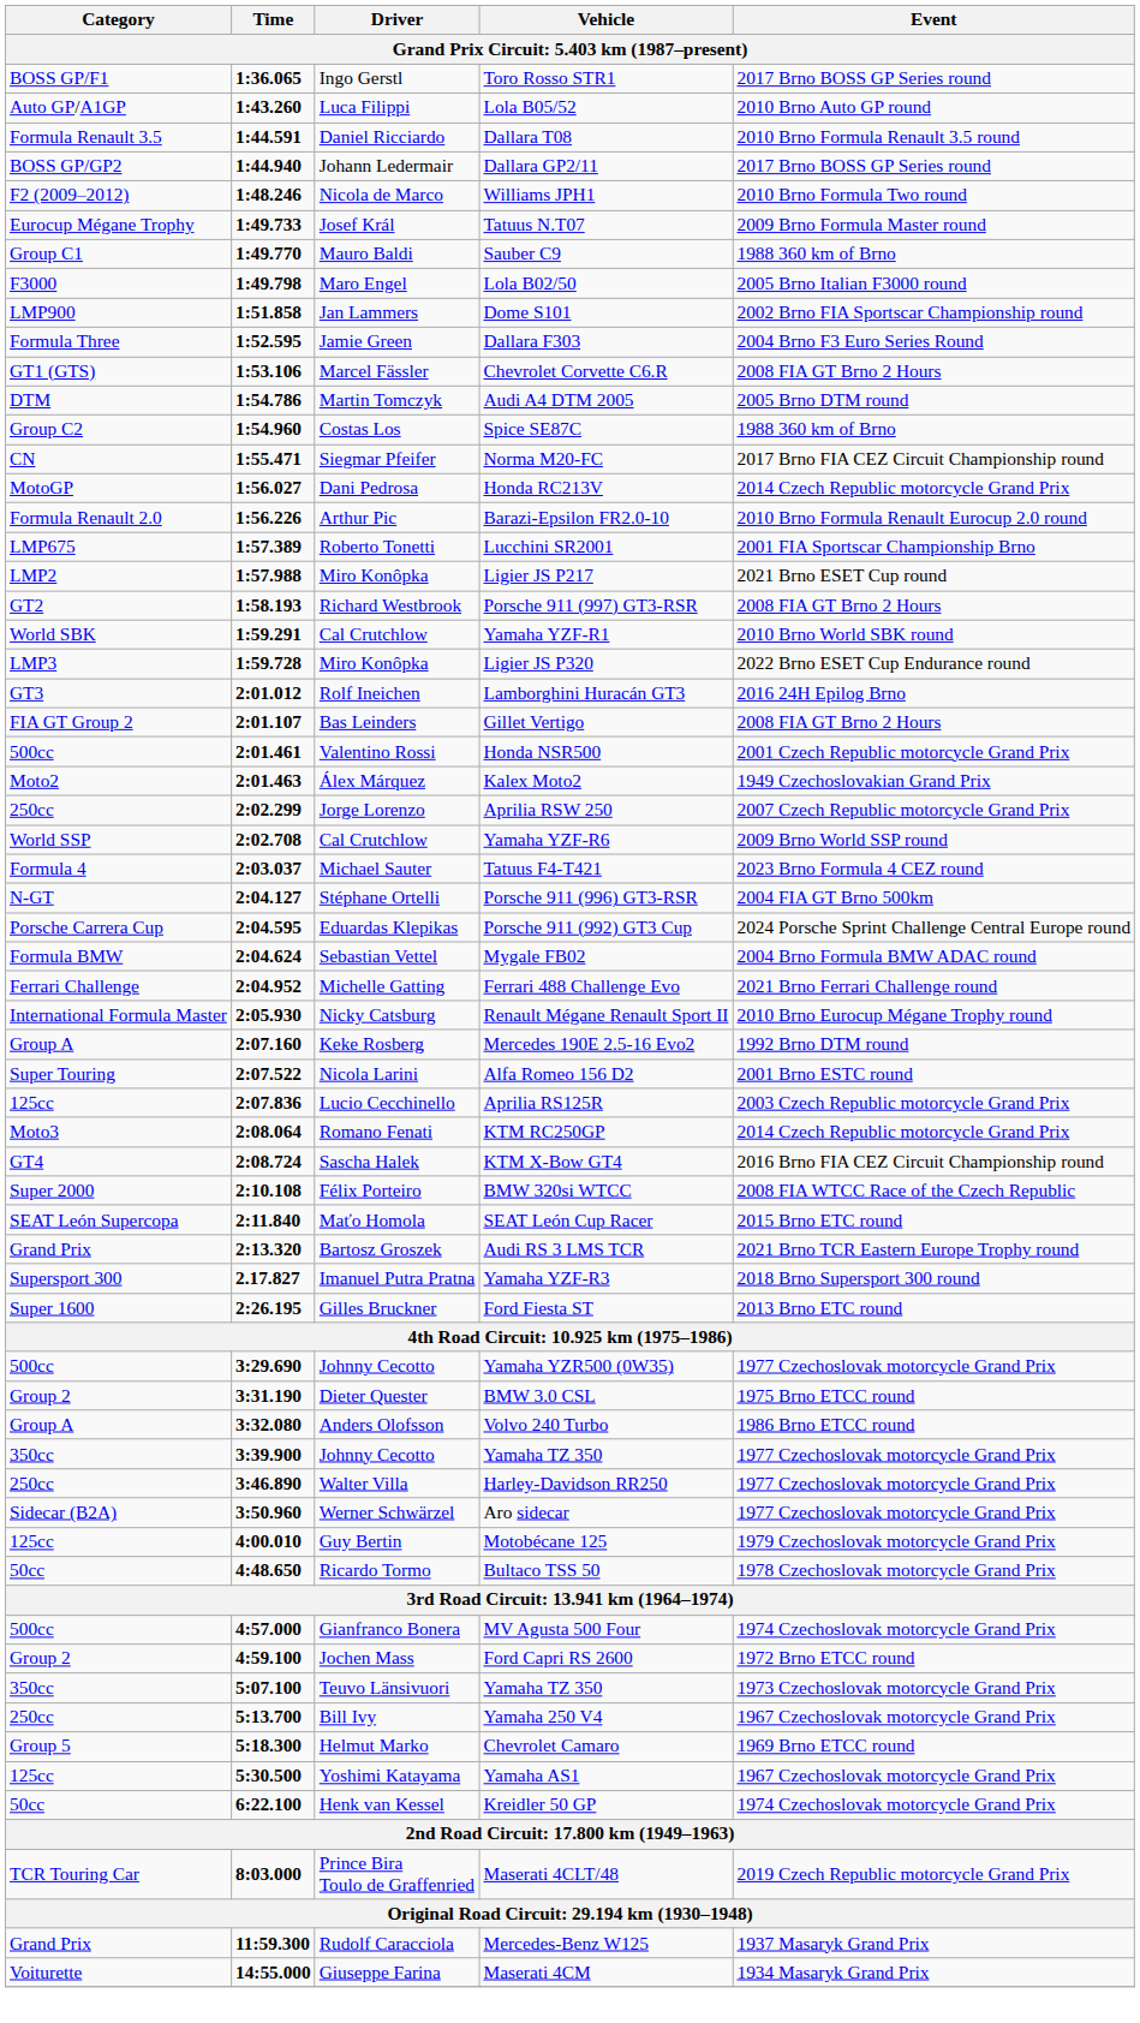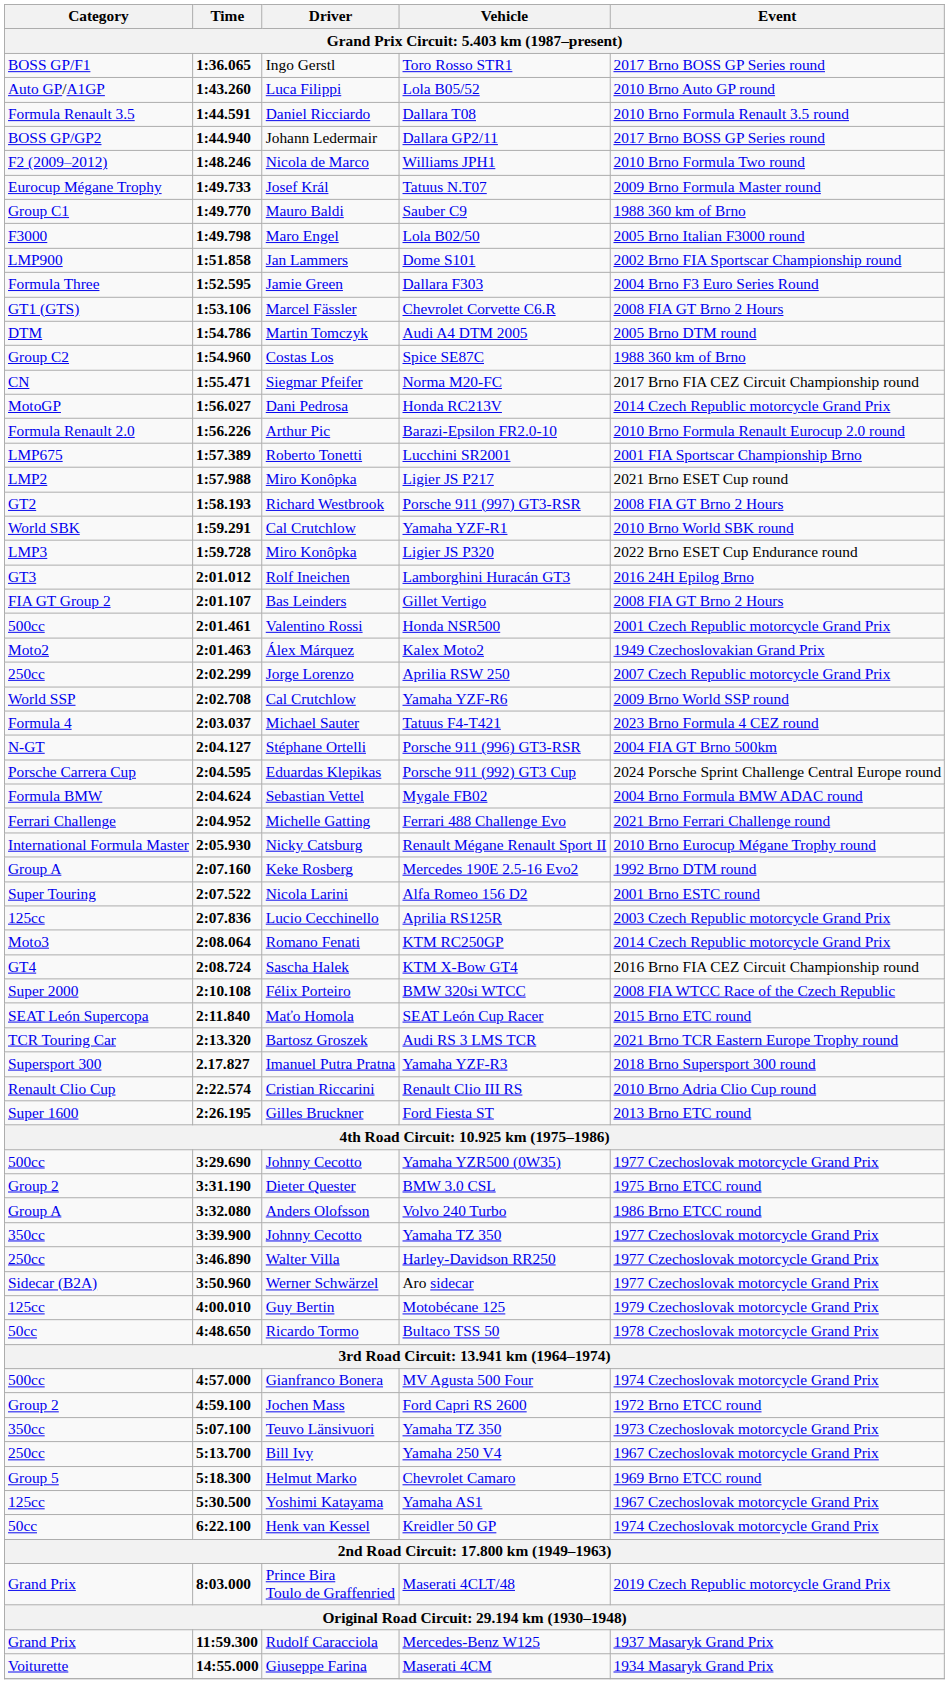 <table class="wikitable">
 <tr>
 <th>Category</th>
 <th>Time</th>
 <th>Driver</th>
 <th>Vehicle</th>
 <th>Event</th>
 </tr>
 <tr>
 <th colspan=5>Grand Prix Circuit: 5.403 km (1987–present)</th>
 </tr>
 <tr>
 <td><a href='#'>BOSS GP/F1</a></td>
 <td><strong>1:36.065</strong></td>
 <td>Ingo Gerstl</td>
 <td><a href='#'>Toro Rosso STR1</a></td>
 <td><a href='#'>2017 Brno BOSS GP Series round</a> </td>
 </tr>
 <tr>
 <td><a href='#'>Auto GP</a>/<a href='#'>A1GP</a></td>
 <td><strong>1:43.260</strong></td>
 <td><a href='#'>Luca Filippi</a></td>
 <td><a href='#'>Lola B05/52</a></td>
 <td><a href='#'>2010 Brno Auto GP round</a></td>
 </tr>
 <tr>
 <td><a href='#'>Formula Renault 3.5</a></td>
 <td><strong>1:44.591</strong></td>
 <td><a href='#'>Daniel Ricciardo</a></td>
 <td><a href='#'>Dallara T08</a></td>
 <td><a href='#'>2010 Brno Formula Renault 3.5 round</a></td>
 </tr>
 <tr>
 <td><a href='#'>BOSS GP/GP2</a></td>
 <td><strong>1:44.940</strong></td>
 <td>Johann Ledermair</td>
 <td><a href='#'>Dallara GP2/11</a></td>
 <td><a href='#'>2017 Brno BOSS GP Series round</a></td>
 </tr>
 <tr>
 <td><a href='#'>F2 (2009–2012)</a></td>
 <td><strong>1:48.246</strong></td>
 <td><a href='#'>Nicola de Marco</a></td>
 <td><a href='#'>Williams JPH1</a></td>
 <td><a href='#'>2010 Brno Formula Two round</a></td>
 </tr>
 <tr>
 <td><a href='#'>Eurocup Mégane Trophy</a></td>
 <td><strong>1:49.733</strong></td>
 <td><a href='#'>Josef Král</a></td>
 <td><a href='#'>Tatuus N.T07</a></td>
 <td><a href='#'>2009 Brno Formula Master round</a></td>
 </tr>
 <tr>
 <td><a href='#'>Group C1</a></td>
 <td><strong>1:49.770</strong></td>
 <td><a href='#'>Mauro Baldi</a></td>
 <td><a href='#'>Sauber C9</a></td>
 <td><a href='#'>1988 360 km of Brno</a></td>
 </tr>
 <tr>
 <td><a href='#'>F3000</a></td>
 <td><strong>1:49.798</strong></td>
 <td><a href='#'>Maro Engel</a></td>
 <td><a href='#'>Lola B02/50</a></td>
 <td><a href='#'>2005 Brno Italian F3000 round</a></td>
 </tr>
 <tr>
 <td><a href='#'>LMP900</a></td>
 <td><strong>1:51.858</strong></td>
 <td><a href='#'>Jan Lammers</a></td>
 <td><a href='#'>Dome S101</a></td>
 <td><a href='#'>2002 Brno FIA Sportscar Championship round</a></td>
 </tr>
 <tr>
 <td><a href='#'>Formula Three</a></td>
 <td><strong>1:52.595</strong></td>
 <td><a href='#'>Jamie Green</a></td>
 <td><a href='#'>Dallara F303</a></td>
 <td><a href='#'>2004 Brno F3 Euro Series Round</a></td>
 </tr>
 <tr>
 <td><a href='#'>GT1 (GTS)</a></td>
 <td><strong>1:53.106</strong></td>
 <td><a href='#'>Marcel Fässler</a></td>
 <td><a href='#'>Chevrolet Corvette C6.R</a></td>
 <td><a href='#'>2008 FIA GT Brno 2 Hours</a></td>
 </tr>
 <tr>
 <td><a href='#'>DTM</a></td>
 <td><strong>1:54.786</strong></td>
 <td><a href='#'>Martin Tomczyk</a></td>
 <td><a href='#'>Audi A4 DTM 2005</a></td>
 <td><a href='#'>2005 Brno DTM round</a></td>
 </tr>
 <tr>
 <td><a href='#'>Group C2</a></td>
 <td><strong>1:54.960</strong></td>
 <td><a href='#'>Costas Los</a></td>
 <td><a href='#'>Spice SE87C</a></td>
 <td><a href='#'>1988 360 km of Brno</a></td>
 </tr>
 <tr>
 <td><a href='#'>CN</a></td>
 <td><strong>1:55.471</strong></td>
 <td><a href='#'>Siegmar Pfeifer</a></td>
 <td><a href='#'>Norma M20-FC</a></td>
 <td>2017 Brno FIA CEZ Circuit Championship round</td>
 </tr>
 <tr>
 <td><a href='#'>MotoGP</a></td>
 <td><strong>1:56.027</strong></td>
 <td><a href='#'>Dani Pedrosa</a></td>
 <td><a href='#'>Honda RC213V</a></td>
 <td><a href='#'>2014 Czech Republic motorcycle Grand Prix</a></td>
 </tr>
 <tr>
 <td><a href='#'>Formula Renault 2.0</a></td>
 <td><strong>1:56.226</strong></td>
 <td><a href='#'>Arthur Pic</a></td>
 <td><a href='#'>Barazi-Epsilon FR2.0-10</a></td>
 <td><a href='#'>2010 Brno Formula Renault Eurocup 2.0 round</a></td>
 </tr>
 <tr>
 <td><a href='#'>LMP675</a></td>
 <td><strong>1:57.389</strong></td>
 <td><a href='#'>Roberto Tonetti</a></td>
 <td><a href='#'>Lucchini SR2001</a></td>
 <td><a href='#'>2001 FIA Sportscar Championship Brno</a></td>
 </tr>
 <tr>
 <td><a href='#'>LMP2</a></td>
 <td><strong>1:57.988</strong></td>
 <td><a href='#'>Miro Konôpka</a></td>
 <td><a href='#'>Ligier JS P217</a></td>
 <td>2021 Brno ESET Cup round</td>
 </tr>
 <tr>
 <td><a href='#'>GT2</a></td>
 <td><strong>1:58.193</strong></td>
 <td><a href='#'>Richard Westbrook</a></td>
 <td><a href='#'>Porsche 911 (997) GT3-RSR</a></td>
 <td><a href='#'>2008 FIA GT Brno 2 Hours</a></td>
 </tr>
 <tr>
 <td><a href='#'>World SBK</a></td>
 <td><strong>1:59.291</strong></td>
 <td><a href='#'>Cal Crutchlow</a></td>
 <td><a href='#'>Yamaha YZF-R1</a></td>
 <td><a href='#'>2010 Brno World SBK round</a></td>
 </tr>
 <tr>
 <td><a href='#'>LMP3</a></td>
 <td><strong>1:59.728</strong></td>
 <td><a href='#'>Miro Konôpka</a></td>
 <td><a href='#'>Ligier JS P320</a></td>
 <td>2022 Brno ESET Cup Endurance round</td>
 </tr>
 <tr>
 <td><a href='#'>GT3</a></td>
 <td><strong>2:01.012</strong></td>
 <td><a href='#'>Rolf Ineichen</a></td>
 <td><a href='#'>Lamborghini Huracán GT3</a></td>
 <td><a href='#'>2016 24H Epilog Brno</a></td>
 </tr>
 <tr>
 <td><a href='#'>FIA GT Group 2</a></td>
 <td><strong>2:01.107</strong></td>
 <td><a href='#'>Bas Leinders</a></td>
 <td><a href='#'>Gillet Vertigo</a></td>
 <td><a href='#'>2008 FIA GT Brno 2 Hours</a></td>
 </tr>
 <tr>
 <td><a href='#'>500cc</a></td>
 <td><strong>2:01.461</strong></td>
 <td><a href='#'>Valentino Rossi</a></td>
 <td><a href='#'>Honda NSR500</a></td>
 <td><a href='#'>2001 Czech Republic motorcycle Grand Prix</a></td>
 </tr>
 <tr>
 <td><a href='#'>Moto2</a></td>
 <td><strong>2:01.463</strong></td>
 <td><a href='#'>Álex Márquez</a></td>
 <td><a href='#'>Kalex Moto2</a></td>
 <td><a href='#'>1949 Czechoslovakian Grand Prix</a></td>
 </tr>
 <tr>
 <td><a href='#'>250cc</a></td>
 <td><strong>2:02.299</strong></td>
 <td><a href='#'>Jorge Lorenzo</a></td>
 <td><a href='#'>Aprilia RSW 250</a></td>
 <td><a href='#'>2007 Czech Republic motorcycle Grand Prix</a></td>
 </tr>
 <tr>
 <td><a href='#'>World SSP</a></td>
 <td><strong>2:02.708</strong></td>
 <td><a href='#'>Cal Crutchlow</a></td>
 <td><a href='#'>Yamaha YZF-R6</a></td>
 <td><a href='#'>2009 Brno World SSP round</a></td>
 </tr>
 <tr>
 <td><a href='#'>Formula 4</a></td>
 <td><strong>2:03.037</strong></td>
 <td><a href='#'>Michael Sauter</a></td>
 <td><a href='#'>Tatuus F4-T421</a></td>
 <td><a href='#'>2023 Brno Formula 4 CEZ round</a></td>
 </tr>
 <tr>
 <td><a href='#'>N-GT</a></td>
 <td><strong>2:04.127</strong></td>
 <td><a href='#'>Stéphane Ortelli</a></td>
 <td><a href='#'>Porsche 911 (996) GT3-RSR</a></td>
 <td><a href='#'>2004 FIA GT Brno 500km</a></td>
 </tr>
 <tr>
 <td><a href='#'>Porsche Carrera Cup</a></td>
 <td><strong>2:04.595</strong></td>
 <td><a href='#'>Eduardas Klepikas</a></td>
 <td><a href='#'>Porsche 911 (992) GT3 Cup</a></td>
 <td>2024 Porsche Sprint Challenge Central Europe round</td>
 </tr>
 <tr>
 <td><a href='#'>Formula BMW</a></td>
 <td><strong>2:04.624</strong></td>
 <td><a href='#'>Sebastian Vettel</a></td>
 <td><a href='#'>Mygale FB02</a></td>
 <td><a href='#'>2004 Brno Formula BMW ADAC round</a></td>
 </tr>
 <tr>
 <td><a href='#'>Ferrari Challenge</a></td>
 <td><strong>2:04.952</strong></td>
 <td><a href='#'>Michelle Gatting</a></td>
 <td><a href='#'>Ferrari 488 Challenge Evo</a></td>
 <td><a href='#'>2021 Brno Ferrari Challenge round</a></td>
 </tr>
 <tr>
 <td><a href='#'>International Formula Master</a></td>
 <td><strong>2:05.930</strong></td>
 <td><a href='#'>Nicky Catsburg</a></td>
 <td><a href='#'>Renault Mégane Renault Sport II</a></td>
 <td><a href='#'>2010 Brno Eurocup Mégane Trophy round</a></td>
 </tr>
 <tr>
 <td><a href='#'>Group A</a></td>
 <td><strong>2:07.160</strong></td>
 <td><a href='#'>Keke Rosberg</a></td>
 <td><a href='#'>Mercedes 190E 2.5-16 Evo2</a></td>
 <td><a href='#'>1992 Brno DTM round</a></td>
 </tr>
 <tr>
 <td><a href='#'>Super Touring</a></td>
 <td><strong>2:07.522</strong></td>
 <td><a href='#'>Nicola Larini</a></td>
 <td><a href='#'>Alfa Romeo 156 D2</a></td>
 <td><a href='#'>2001 Brno ESTC round</a></td>
 </tr>
 <tr>
 <td><a href='#'>125cc</a></td>
 <td><strong>2:07.836</strong></td>
 <td><a href='#'>Lucio Cecchinello</a></td>
 <td><a href='#'>Aprilia RS125R</a></td>
 <td><a href='#'>2003 Czech Republic motorcycle Grand Prix</a></td>
 </tr>
 <tr>
 <td><a href='#'>Moto3</a></td>
 <td><strong>2:08.064</strong></td>
 <td><a href='#'>Romano Fenati</a></td>
 <td><a href='#'>KTM RC250GP</a></td>
 <td><a href='#'>2014 Czech Republic motorcycle Grand Prix</a></td>
 </tr>
 <tr>
 <td><a href='#'>GT4</a></td>
 <td><strong>2:08.724</strong></td>
 <td><a href='#'>Sascha Halek</a></td>
 <td><a href='#'>KTM X-Bow GT4</a></td>
 <td>2016 Brno FIA CEZ Circuit Championship round</td>
 </tr>
 <tr>
 <td><a href='#'>Super 2000</a></td>
 <td><strong>2:10.108</strong></td>
 <td><a href='#'>Félix Porteiro</a></td>
 <td><a href='#'>BMW 320si WTCC</a></td>
 <td><a href='#'>2008 FIA WTCC Race of the Czech Republic</a></td>
 </tr>
 <tr>
 <td><a href='#'>SEAT León Supercopa</a></td>
 <td><strong>2:11.840</strong></td>
 <td><a href='#'>Maťo Homola</a></td>
 <td><a href='#'>SEAT León Cup Racer</a></td>
 <td><a href='#'>2015 Brno ETC round</a></td>
 </tr>
 <tr>
-<td><a href='#'>Grand Prix</a></td>
+<td><a href='#'>TCR Touring Car</a></td>
 <td><strong>2:13.320</strong></td>
 <td><a href='#'>Bartosz Groszek</a></td>
 <td><a href='#'>Audi RS 3 LMS TCR</a></td>
 <td><a href='#'>2021 Brno TCR Eastern Europe Trophy round</a></td>
 </tr>
 <tr>
 <td><a href='#'>Supersport 300</a></td>
 <td><strong>2.17.827</strong></td>
 <td><a href='#'>Imanuel Putra Pratna</a></td>
 <td><a href='#'>Yamaha YZF-R3</a></td>
 <td><a href='#'>2018 Brno Supersport 300 round</a></td>
+</tr>
+<tr>
+<td><a href='#'>Renault Clio Cup</a></td>
+<td><strong>2:22.574</strong></td>
+<td><a href='#'>Cristian Riccarini</a></td>
+<td><a href='#'>Renault Clio III RS</a></td>
+<td><a href='#'>2010 Brno Adria Clio Cup round</a></td>
 </tr>
 <tr>
 <td><a href='#'>Super 1600</a></td>
 <td><strong>2:26.195</strong></td>
 <td><a href='#'>Gilles Bruckner</a></td>
 <td><a href='#'>Ford Fiesta ST</a></td>
 <td><a href='#'>2013 Brno ETC round</a></td>
 </tr>
 <tr>
 <th colspan=5>4th Road Circuit: 10.925 km (1975–1986)</th>
 </tr>
 <tr>
 <td><a href='#'>500cc</a></td>
 <td><strong>3:29.690</strong></td>
 <td><a href='#'>Johnny Cecotto</a></td>
 <td><a href='#'>Yamaha YZR500 (0W35)</a></td>
 <td><a href='#'>1977 Czechoslovak motorcycle Grand Prix</a></td>
 </tr>
 <tr>
 <td><a href='#'>Group 2</a></td>
 <td><strong>3:31.190</strong></td>
 <td><a href='#'>Dieter Quester</a></td>
 <td><a href='#'>BMW 3.0 CSL</a></td>
 <td><a href='#'>1975 Brno ETCC round</a></td>
 </tr>
 <tr>
 <td><a href='#'>Group A</a></td>
 <td><strong>3:32.080</strong></td>
 <td><a href='#'>Anders Olofsson</a></td>
 <td><a href='#'>Volvo 240 Turbo</a></td>
 <td><a href='#'>1986 Brno ETCC round</a></td>
 </tr>
 <tr>
 <td><a href='#'>350cc</a></td>
 <td><strong>3:39.900</strong></td>
 <td><a href='#'>Johnny Cecotto</a></td>
 <td><a href='#'>Yamaha TZ 350</a></td>
 <td><a href='#'>1977 Czechoslovak motorcycle Grand Prix</a></td>
 </tr>
 <tr>
 <td><a href='#'>250cc</a></td>
 <td><strong>3:46.890</strong></td>
 <td><a href='#'>Walter Villa</a></td>
 <td><a href='#'>Harley-Davidson RR250</a></td>
 <td><a href='#'>1977 Czechoslovak motorcycle Grand Prix</a></td>
 </tr>
 <tr>
 <td><a href='#'>Sidecar (B2A)</a></td>
 <td><strong>3:50.960</strong></td>
 <td><a href='#'>Werner Schwärzel</a></td>
 <td>Aro <a href='#'>sidecar</a></td>
 <td><a href='#'>1977 Czechoslovak motorcycle Grand Prix</a></td>
 </tr>
 <tr>
 <td><a href='#'>125cc</a></td>
 <td><strong>4:00.010</strong></td>
 <td><a href='#'>Guy Bertin</a></td>
 <td><a href='#'>Motobécane 125</a></td>
 <td><a href='#'>1979 Czechoslovak motorcycle Grand Prix</a></td>
 </tr>
 <tr>
 <td><a href='#'>50cc</a></td>
 <td><strong>4:48.650</strong></td>
 <td><a href='#'>Ricardo Tormo</a></td>
 <td><a href='#'>Bultaco TSS 50</a></td>
 <td><a href='#'>1978 Czechoslovak motorcycle Grand Prix</a></td>
 </tr>
 <tr>
 <th colspan=5>3rd Road Circuit: 13.941 km (1964–1974)</th>
 </tr>
 <tr>
 <td><a href='#'>500cc</a></td>
 <td><strong>4:57.000</strong></td>
 <td><a href='#'>Gianfranco Bonera</a></td>
 <td><a href='#'>MV Agusta 500 Four</a></td>
 <td><a href='#'>1974 Czechoslovak motorcycle Grand Prix</a></td>
 </tr>
 <tr>
 <td><a href='#'>Group 2</a></td>
 <td><strong>4:59.100</strong></td>
 <td><a href='#'>Jochen Mass</a></td>
 <td><a href='#'>Ford Capri RS 2600</a></td>
 <td><a href='#'>1972 Brno ETCC round</a></td>
 </tr>
 <tr>
 <td><a href='#'>350cc</a></td>
 <td><strong>5:07.100</strong></td>
 <td><a href='#'>Teuvo Länsivuori</a></td>
 <td><a href='#'>Yamaha TZ 350</a></td>
 <td><a href='#'>1973 Czechoslovak motorcycle Grand Prix</a></td>
 </tr>
 <tr>
 <td><a href='#'>250cc</a></td>
 <td><strong>5:13.700</strong></td>
 <td><a href='#'>Bill Ivy</a></td>
 <td><a href='#'>Yamaha 250 V4</a></td>
 <td><a href='#'>1967 Czechoslovak motorcycle Grand Prix</a></td>
 </tr>
 <tr>
 <td><a href='#'>Group 5</a></td>
 <td><strong>5:18.300</strong></td>
 <td><a href='#'>Helmut Marko</a></td>
 <td><a href='#'>Chevrolet Camaro</a></td>
 <td><a href='#'>1969 Brno ETCC round</a></td>
 </tr>
 <tr>
 <td><a href='#'>125cc</a></td>
 <td><strong>5:30.500</strong></td>
 <td><a href='#'>Yoshimi Katayama</a></td>
 <td><a href='#'>Yamaha AS1</a></td>
 <td><a href='#'>1967 Czechoslovak motorcycle Grand Prix</a></td>
 </tr>
 <tr>
 <td><a href='#'>50cc</a></td>
 <td><strong>6:22.100</strong></td>
 <td><a href='#'>Henk van Kessel</a></td>
 <td><a href='#'>Kreidler 50 GP</a></td>
 <td><a href='#'>1974 Czechoslovak motorcycle Grand Prix</a></td>
 </tr>
 <tr>
 <th colspan=5>2nd Road Circuit: 17.800 km (1949–1963)</th>
 </tr>
 <tr>
-<td><a href='#'>TCR Touring Car</a></td>
+<td><a href='#'>Grand Prix</a></td>
 <td><strong>8:03.000</strong></td>
 <td><a href='#'>Prince Bira</a><br><a href='#'>Toulo de Graffenried</a></td>
 <td><a href='#'>Maserati 4CLT/48</a></td>
 <td><a href='#'>2019 Czech Republic motorcycle Grand Prix</a></td>
 </tr>
 <tr>
 <th colspan=5>Original Road Circuit: 29.194 km (1930–1948)</th>
 </tr>
 <tr>
 <td><a href='#'>Grand Prix</a></td>
 <td><strong>11:59.300</strong></td>
 <td><a href='#'>Rudolf Caracciola</a></td>
 <td><a href='#'>Mercedes-Benz W125</a></td>
 <td><a href='#'>1937 Masaryk Grand Prix</a></td>
 </tr>
 <tr>
 <td><a href='#'>Voiturette</a></td>
 <td><strong>14:55.000</strong></td>
 <td><a href='#'>Giuseppe Farina</a></td>
 <td><a href='#'>Maserati 4CM</a></td>
 <td><a href='#'>1934 Masaryk Grand Prix</a></td>
 </tr>
 <tr>
 </tr>
 </table>
